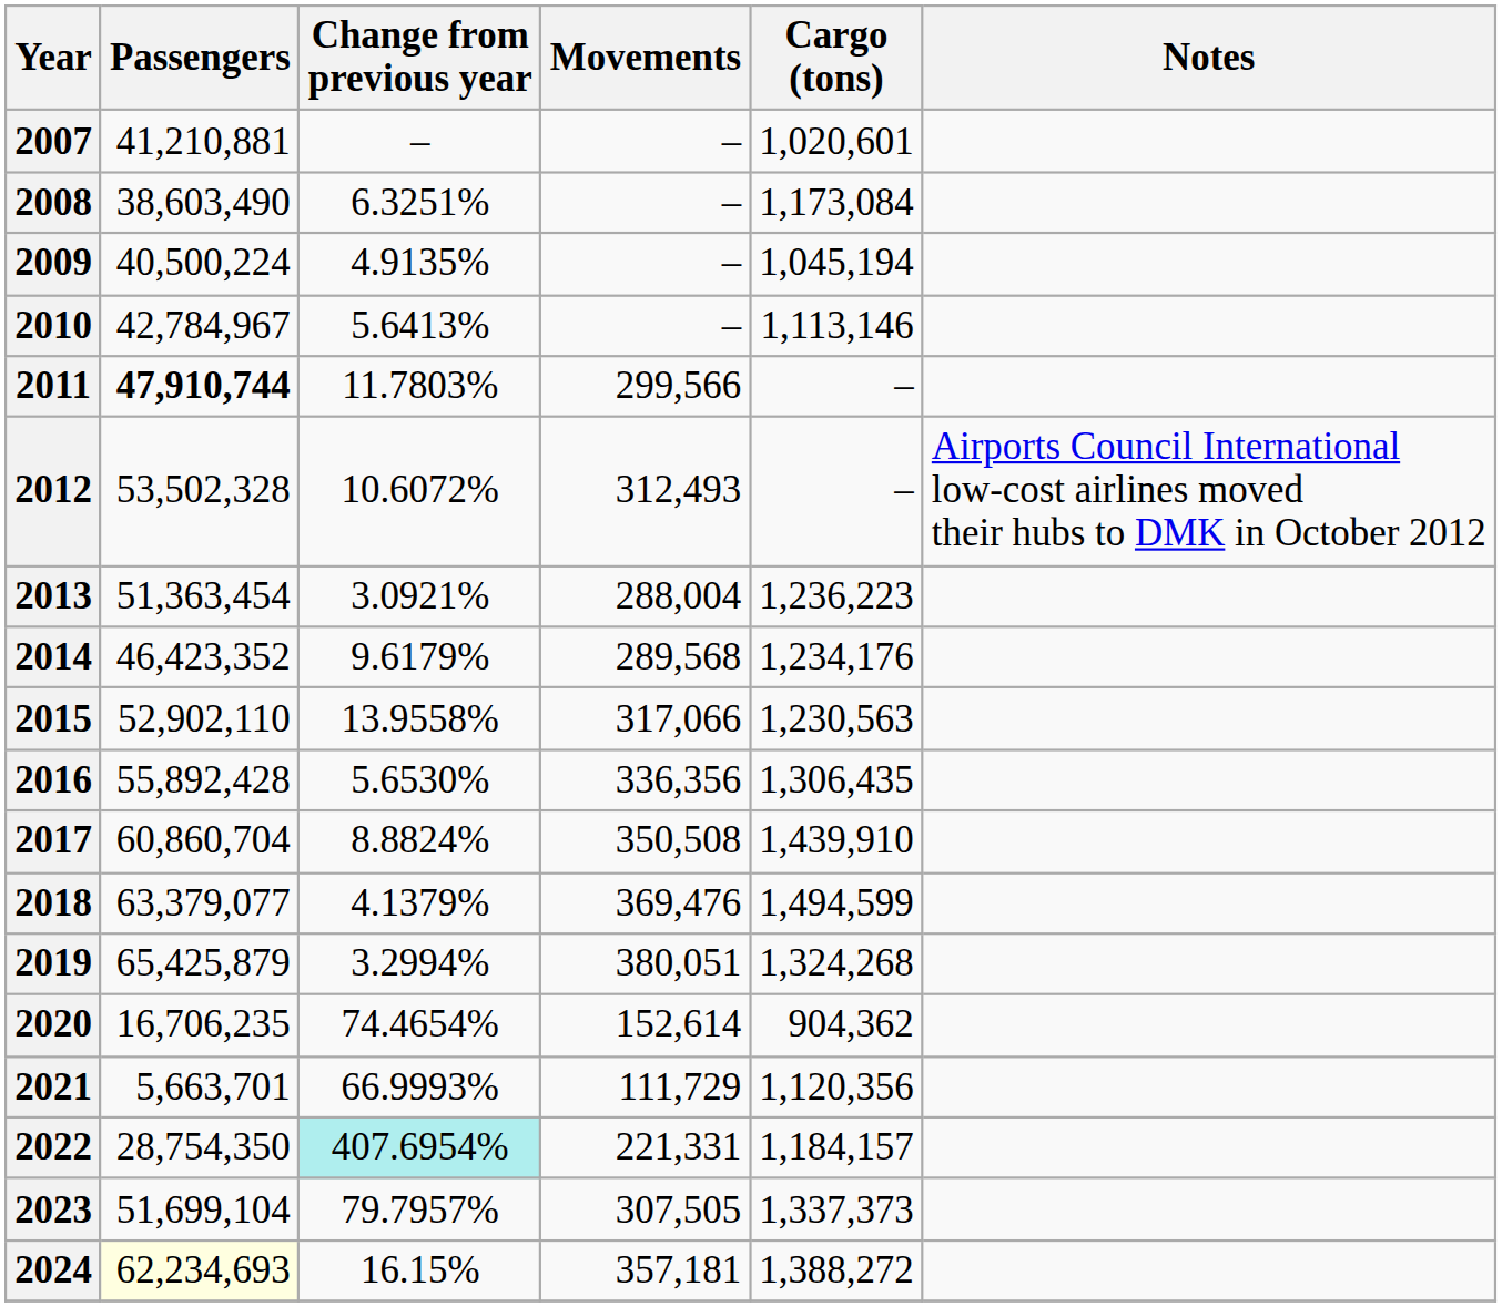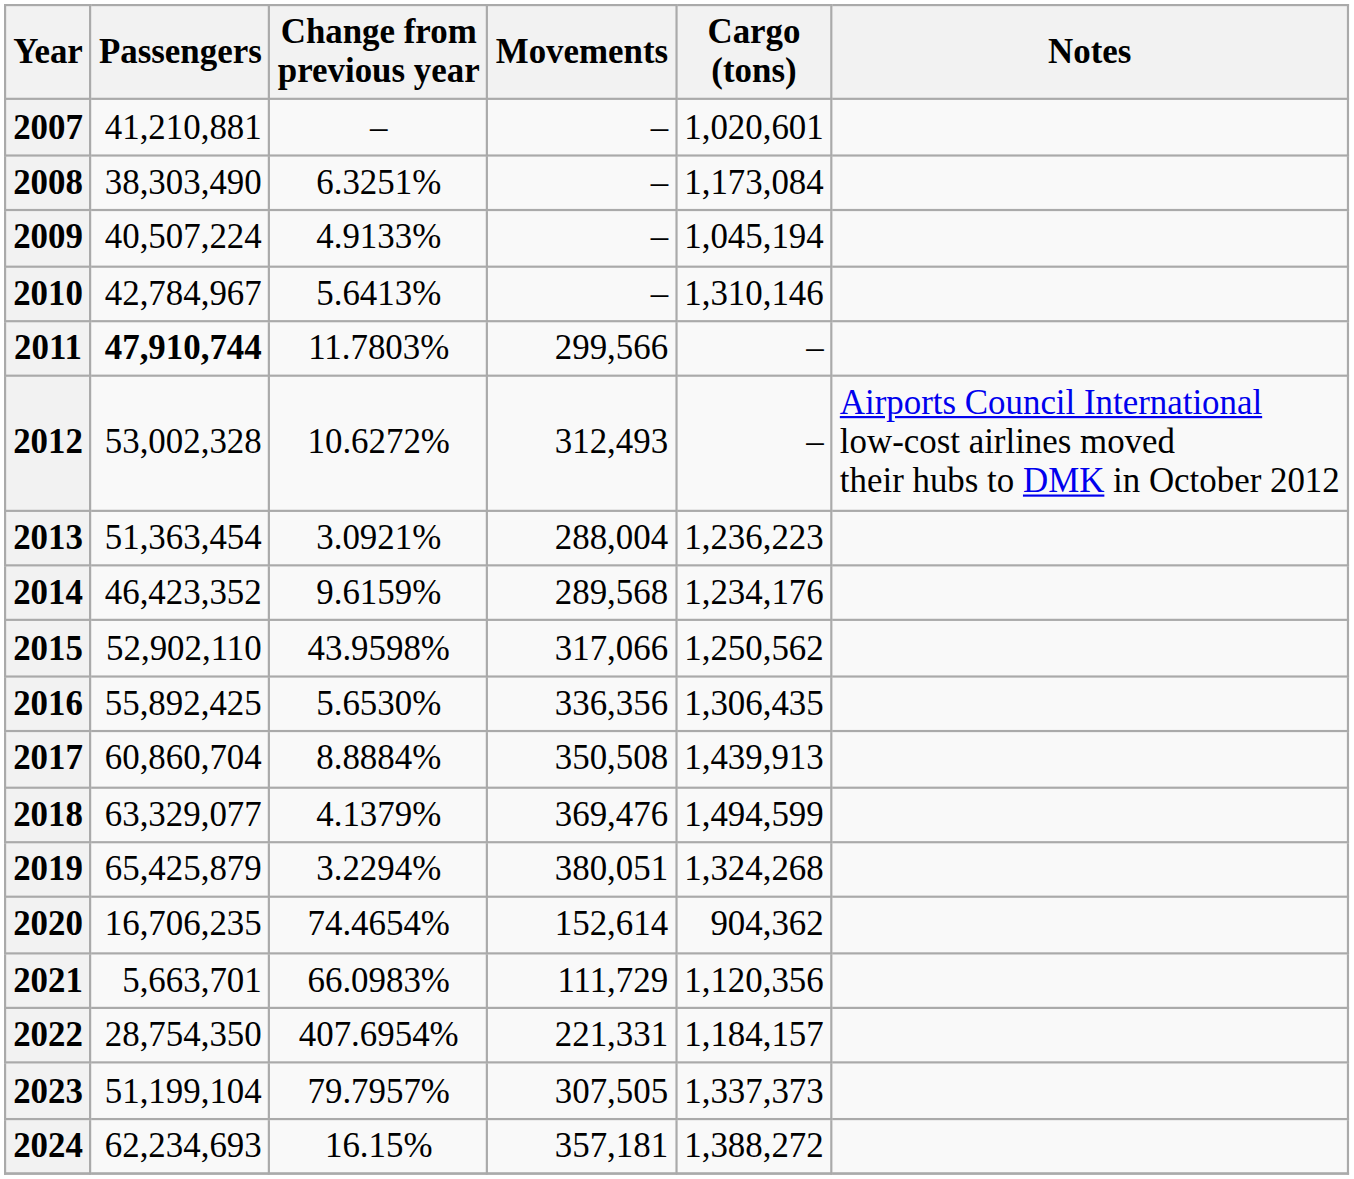 <table class="wikitable sortable" style="text-align:right;">
 <tr>
 <th scope="col">Year</th>
 <th scope="col">Passengers</th>
 <th scope="col">Change from<br>previous year</th>
 <th scope="col">Movements</th>
 <th scope="col">Cargo<br>(tons)</th>
 <th scope="col">Notes</th>
 </tr>
 <tr>
 <th scope="row">2007</th>
 <td>41,210,881</td>
 <td style="text-align:center;">–</td>
 <td>–</td>
 <td>1,020,601</td>
 <td></td>
 </tr>
 <tr>
 <th scope="row">2008</th>
-<td>38,603,490</td>
+<td>38,303,490</td>
 <td style="text-align:center;">6.3251%</td>
 <td>–</td>
 <td>1,173,084</td>
 <td></td>
 </tr>
 <tr>
 <th scope="row">2009</th>
-<td>40,500,224</td>
-<td style="text-align:center;">4.9135%</td>
+<td>40,507,224</td>
+<td style="text-align:center;">4.9133%</td>
 <td>–</td>
 <td>1,045,194</td>
 <td></td>
 </tr>
 <tr>
 <th scope="row">2010</th>
 <td>42,784,967</td>
 <td style="text-align:center;">5.6413%</td>
 <td>–</td>
-<td>1,113,146</td>
+<td>1,310,146</td>
 <td></td>
 </tr>
 <tr>
 <th scope="row">2011</th>
 <td><strong>47,910,744</strong></td>
 <td style="text-align:center;">11.7803%</td>
 <td>299,566</td>
 <td>–</td>
 <td></td>
 </tr>
 <tr>
 <th scope="row">2012</th>
-<td>53,502,328</td>
-<td style="text-align:center;">10.6072%</td>
+<td>53,002,328</td>
+<td style="text-align:center;">10.6272%</td>
 <td>312,493</td>
 <td>–</td>
 <td style="text-align:left;"><a href='#'>Airports Council International</a><br>low-cost airlines moved<br>their hubs to <a href='#'>DMK</a> in October 2012</td>
 </tr>
 <tr>
 <th scope="row">2013</th>
 <td>51,363,454</td>
 <td style="text-align:center;">3.0921%</td>
 <td>288,004</td>
 <td>1,236,223</td>
 <td></td>
 </tr>
 <tr>
 <th scope="row">2014</th>
 <td>46,423,352</td>
-<td style="text-align:center;">9.6179%</td>
+<td style="text-align:center;">9.6159%</td>
 <td>289,568</td>
 <td>1,234,176</td>
 <td></td>
 </tr>
 <tr>
 <th scope="row">2015</th>
 <td>52,902,110</td>
-<td style="text-align:center;">13.9558%</td>
+<td style="text-align:center;">43.9598%</td>
 <td>317,066</td>
-<td>1,230,563</td>
+<td>1,250,562</td>
 <td></td>
 </tr>
 <tr>
 <th scope="row">2016</th>
-<td>55,892,428</td>
+<td>55,892,425</td>
 <td style="text-align:center;">5.6530%</td>
 <td>336,356</td>
 <td>1,306,435</td>
 <td style="text-align:left;"></td>
 </tr>
 <tr>
 <th scope="row">2017</th>
 <td>60,860,704</td>
-<td style="text-align:center;">8.8824%</td>
+<td style="text-align:center;">8.8884%</td>
 <td>350,508</td>
-<td>1,439,910</td>
+<td>1,439,913</td>
 <td></td>
 </tr>
 <tr>
 <th scope="row">2018</th>
-<td>63,379,077</td>
+<td>63,329,077</td>
 <td style="text-align:center;">4.1379%</td>
 <td>369,476</td>
 <td>1,494,599</td>
 <td style="text-align:left;"></td>
 </tr>
 <tr>
 <th scope="row">2019</th>
 <td>65,425,879</td>
-<td style="text-align:center;">3.2994%</td>
+<td style="text-align:center;">3.2294%</td>
 <td>380,051</td>
 <td>1,324,268</td>
 <td style="text-align:left;"></td>
 </tr>
 <tr>
 <th scope="row">2020</th>
 <td>16,706,235</td>
 <td style="text-align:center;">74.4654%</td>
 <td>152,614</td>
 <td>904,362</td>
 <td style="text-align:left;"></td>
 </tr>
 <tr>
 <th scope="row">2021</th>
 <td>5,663,701</td>
-<td style="text-align:center;">66.9993%</td>
+<td style="text-align:center;">66.0983%</td>
 <td>111,729</td>
 <td>1,120,356</td>
 <td style="text-align:left;"></td>
 </tr>
 <tr>
 <th scope="row">2022</th>
 <td>28,754,350</td>
-<td style="background: paleturquoise; text-align:center;">407.6954%</td>
+<td style="text-align:center;">407.6954%</td>
 <td>221,331</td>
 <td>1,184,157</td>
 <td style="text-align:left;"></td>
 </tr>
 <tr>
 <th scope="row">2023</th>
-<td>51,699,104</td>
+<td>51,199,104</td>
 <td style="text-align:center;">79.7957%</td>
 <td>307,505</td>
 <td>1,337,373</td>
 <td style="text-align:left;"></td>
 </tr>
 <tr>
 <th scope="row">2024</th>
-<td style="background: lightyellow;">62,234,693</td>
+<td>62,234,693</td>
 <td style="text-align:center;">16.15%</td>
 <td>357,181</td>
 <td>1,388,272</td>
 <td style="text-align:left;"></td>
 </tr>
 <tr>
 </tr>
 </table>
